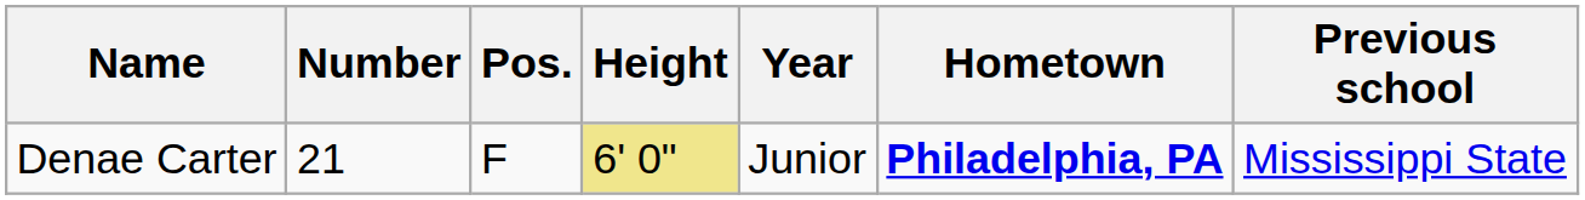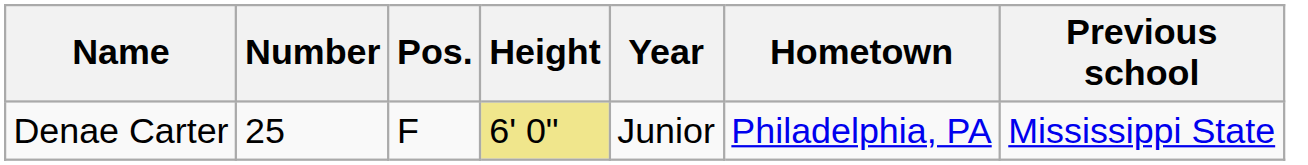 <table class="wikitable sortable" border="1">
 <tr>
 <th>Name</th>
 <th>Number</th>
 <th>Pos.</th>
 <th>Height</th>
 <th>Year</th>
 <th>Hometown</th>
 <th class="unsortable">Previous<br>school</th>
 </tr>
 <tr>
 <td>Denae Carter</td>
-<td>21</td>
+<td>25</td>
 <td>F</td>
 <td style="background: khaki;">6' 0"</td>
 <td>Junior</td>
-<td><strong><a href='#'>Philadelphia, PA</a></strong></td>
+<td><a href='#'>Philadelphia, PA</a></td>
 <td><a href='#'>Mississippi State</a></td>
 </tr>
 </table>
